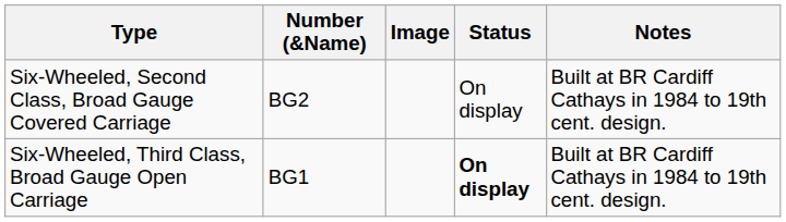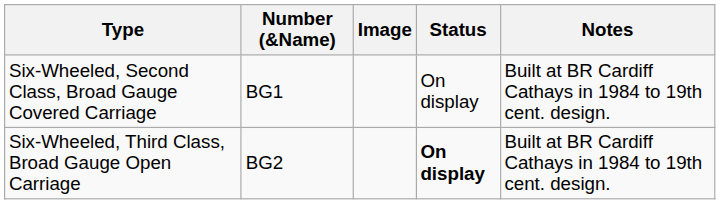 <table class="wikitable sortable">
 <tr>
 <th>Type</th>
 <th>Number (&Name)</th>
 <th class="unsortable">Image</th>
 <th>Status</th>
 <th>Notes</th>
 </tr>
 <tr>
 <td>Six-Wheeled, Second Class, Broad Gauge Covered Carriage</td>
-<td>BG2</td>
+<td>BG1</td>
 <td></td>
 <td>On display</td>
 <td>Built at BR Cardiff Cathays in 1984 to 19th cent. design.</td>
 </tr>
 <tr>
 <td>Six-Wheeled, Third Class, Broad Gauge Open Carriage</td>
-<td>BG1</td>
+<td>BG2</td>
 <td></td>
 <td><strong>On display</strong></td>
 <td>Built at BR Cardiff Cathays in 1984 to 19th cent. design.</td>
 </tr>
 </table>
